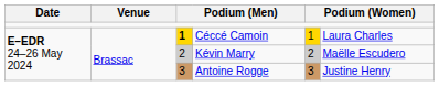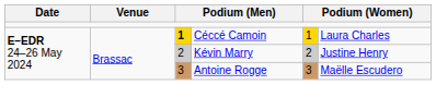 <table class="wikitable" width=70%>
 <tr>
 <th>Date</th>
 <th width=20%>Venue</th>
 <th colspan=2 width=30%>Podium (Men)</th>
 <th colspan=2 width=30%>Podium (Women)</th>
 </tr>
 <tr>
 <td colspan=6></td>
 </tr>
 <tr>
 <td rowspan=3><strong>E–EDR</strong> <br> 24–26 May 2024</td>
 <td rowspan=3><br><a href='#'>Brassac</a></td>
 <td bgcolor=FFD700><strong>1</strong></td>
 <td><a href='#'>Céccé Camoin</a></td>
 <td bgcolor=FFD700>1</td>
 <td><a href='#'>Laura Charles</a></td>
 </tr>
 <tr>
 <td bgcolor=CCCCCC>2</td>
 <td><a href='#'>Kévin Marry</a></td>
 <td bgcolor=CCCCCC>2</td>
-<td><a href='#'>Maëlle Escudero</a></td>
+<td><a href='#'>Justine Henry</a></td>
 </tr>
 <tr>
 <td bgcolor=CC9966>3</td>
 <td><a href='#'>Antoine Rogge</a></td>
 <td bgcolor=CC9966>3</td>
-<td><a href='#'>Justine Henry</a></td>
+<td><a href='#'>Maëlle Escudero</a></td>
 </tr>
 </table>
